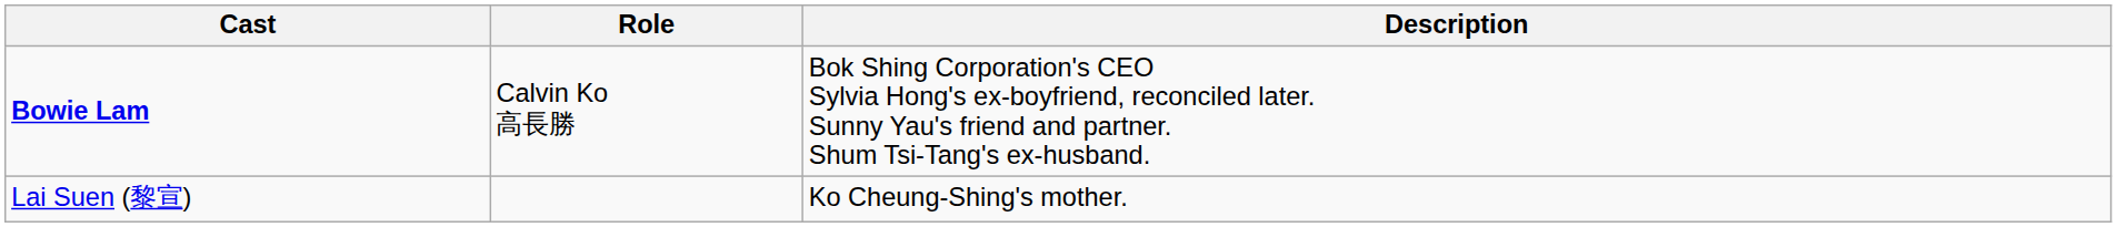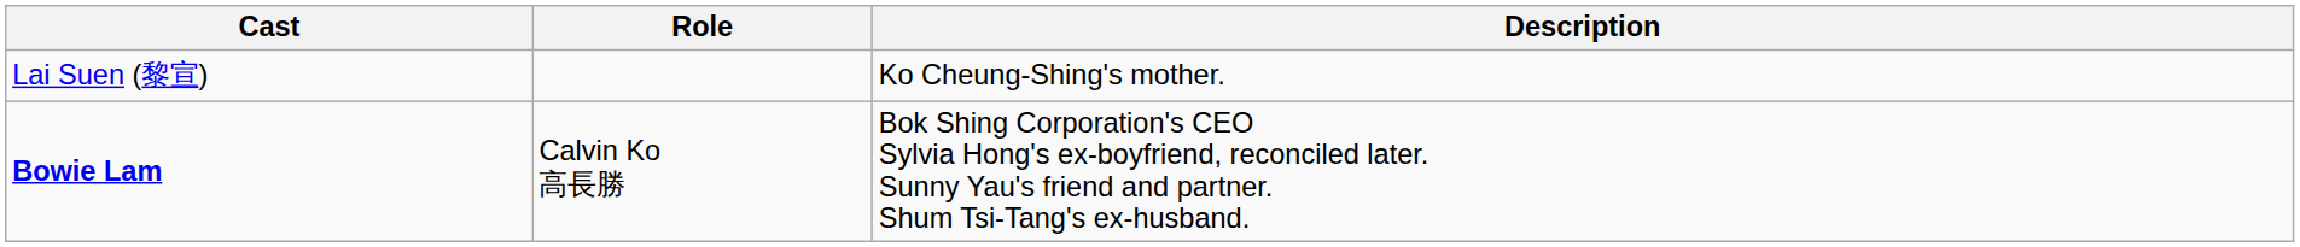 <table class="wikitable" width="65%">
 <tr>
 <th>Cast</th>
 <th>Role</th>
 <th>Description</th>
 </tr>
 <tr>
+<td><a href='#'>Lai Suen</a> (<a href='#'>黎宣</a>)</td>
+<td></td>
+<td>Ko Cheung-Shing's mother.</td>
+</tr>
+<tr>
 <td><strong><a href='#'>Bowie Lam</a></strong></td>
 <td>Calvin Ko <br> 高長勝</td>
 <td>Bok Shing Corporation's CEO <br>Sylvia Hong's ex-boyfriend, reconciled later. <br> Sunny Yau's friend and partner. <br> Shum Tsi-Tang's ex-husband.<br></td>
 </tr>
-<tr>
-<td><a href='#'>Lai Suen</a> (<a href='#'>黎宣</a>)</td>
-<td></td>
-<td>Ko Cheung-Shing's mother.</td>
-</tr>
 </table>
